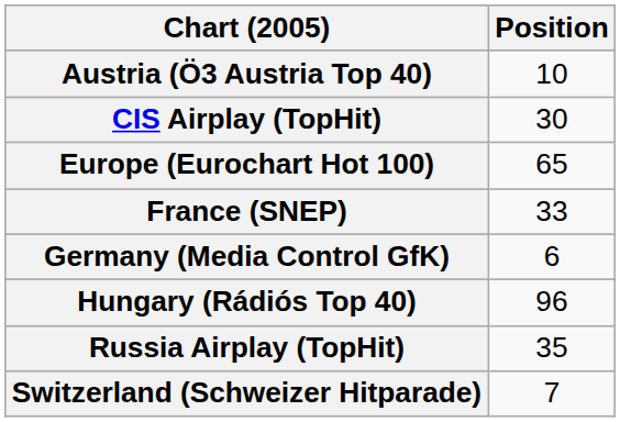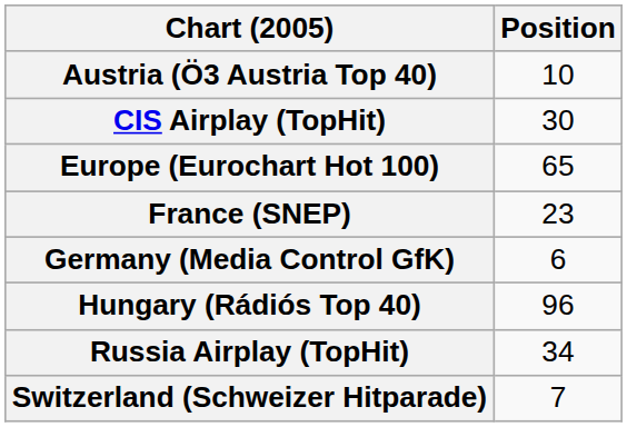 <table class="wikitable sortable plainrowheaders" style="text-align:center">
 <tr>
 <th scope="col">Chart (2005)</th>
 <th scope="col">Position</th>
 </tr>
 <tr>
 <th scope="row">Austria (Ö3 Austria Top 40)</th>
 <td>10</td>
 </tr>
 <tr>
 <th scope="row"><a href='#'>CIS</a> Airplay (TopHit)</th>
 <td>30</td>
 </tr>
 <tr>
 <th scope="row">Europe (Eurochart Hot 100)</th>
 <td>65</td>
 </tr>
 <tr>
 <th scope="row">France (SNEP)</th>
-<td>33</td>
+<td>23</td>
 </tr>
 <tr>
 <th scope="row">Germany (Media Control GfK)</th>
 <td>6</td>
 </tr>
 <tr>
 <th scope="row">Hungary (Rádiós Top 40)</th>
 <td>96</td>
 </tr>
 <tr>
 <th scope="row">Russia Airplay (TopHit)</th>
-<td>35</td>
+<td>34</td>
 </tr>
 <tr>
 <th scope="row">Switzerland (Schweizer Hitparade)</th>
 <td>7</td>
 </tr>
 </table>
